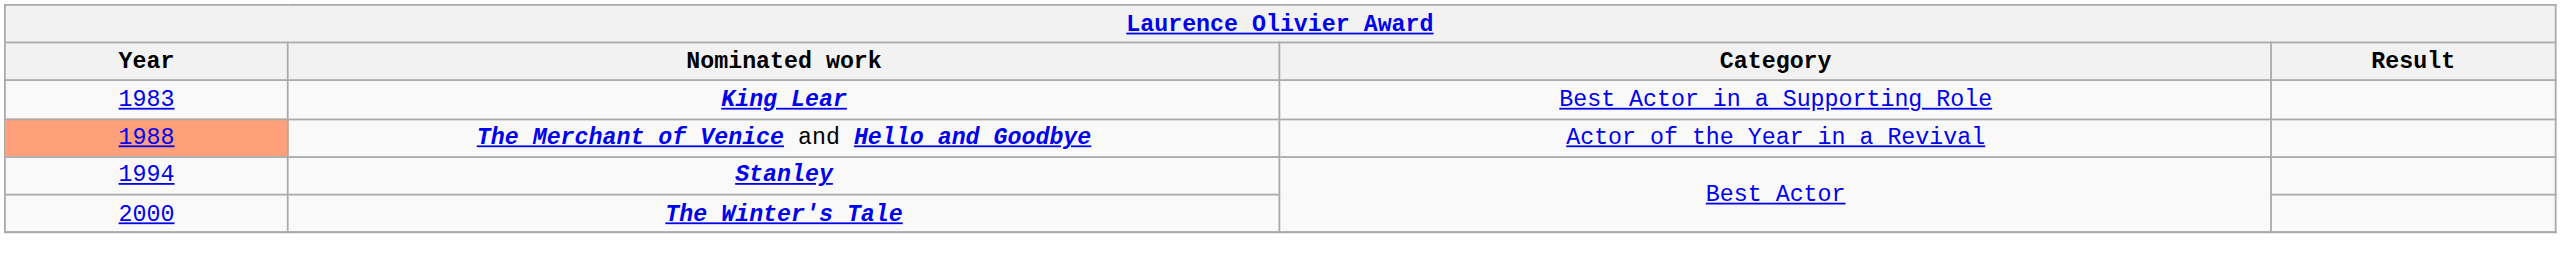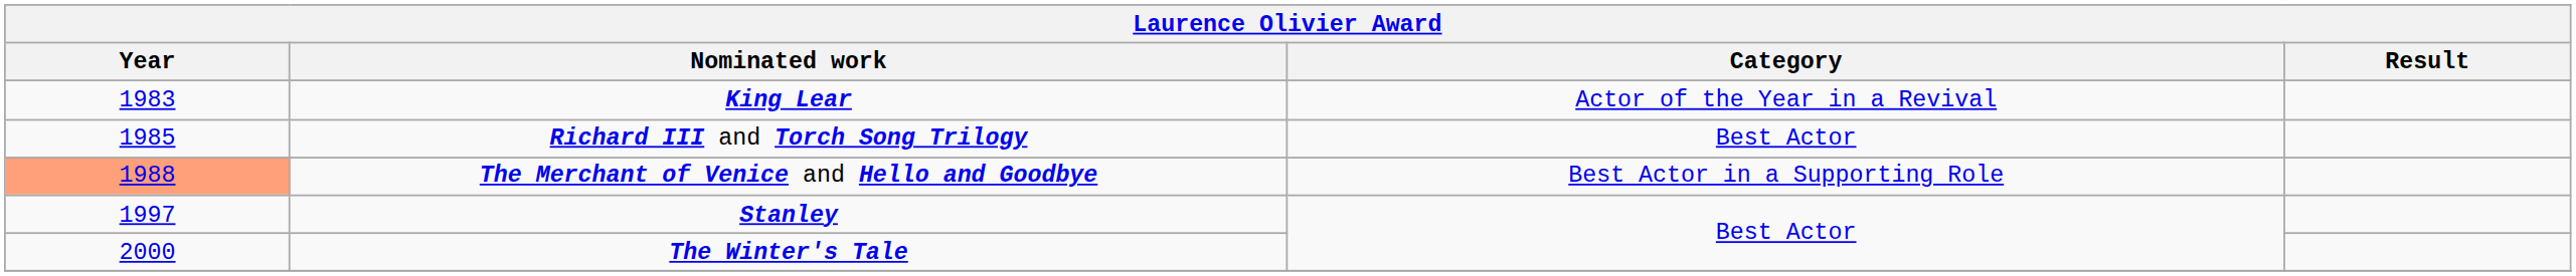 <table width="90%" class="wikitable">
 <tr>
 <th colspan="4" align="center"><a href='#'>Laurence Olivier Award</a></th>
 </tr>
 <tr>
 <th width="10%">Year</th>
 <th width="35%">Nominated work</th>
 <th width="35%">Category</th>
 <th width="10%">Result</th>
 </tr>
 <tr>
 <td align="center"><a href='#'>1983</a></td>
 <td align="center"><strong><em><a href='#'>King Lear</a></em></strong></td>
-<td align="center"><a href='#'>Best Actor in a Supporting Role</a></td>
+<td align="center"><a href='#'>Actor of the Year in a Revival</a></td>
+<td></td>
+</tr>
+<tr>
+<td align="center"><a href='#'>1985</a></td>
+<td align="center"><strong><em><a href='#'>Richard III</a></em></strong> and <strong><em><a href='#'>Torch Song Trilogy</a></em></strong></td>
+<td align="center"><a href='#'>Best Actor</a></td>
 <td></td>
 </tr>
 <tr>
 <td align="center" style="background: lightsalmon;"><a href='#'>1988</a></td>
 <td align="center"><a href='#'><strong><em>The Merchant of Venice</em></strong></a> and <a href='#'><strong><em>Hello and Goodbye</em></strong></a></td>
-<td align="center"><a href='#'>Actor of the Year in a Revival</a></td>
+<td align="center"><a href='#'>Best Actor in a Supporting Role</a></td>
 <td></td>
 </tr>
 <tr>
-<td align="center"><a href='#'>1994</a></td>
+<td align="center"><a href='#'>1997</a></td>
 <td align="center"><strong><em><a href='#'>Stanley</a></em></strong></td>
 <td rowspan="2" align="center"><a href='#'>Best Actor</a></td>
 <td></td>
 </tr>
 <tr>
 <td align="center"><a href='#'>2000</a></td>
 <td align="center"><strong><em><a href='#'>The Winter's Tale</a></em></strong></td>
 <td></td>
 </tr>
 <tr>
 </tr>
 </table>
